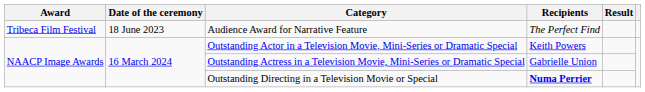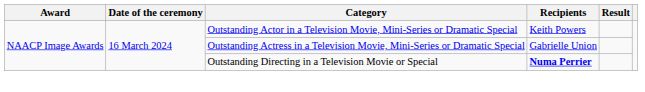 <table class="wikitable plainrowheaders sortable">
 <tr>
 <th scope="col">Award</th>
 <th scope="col">Date of the ceremony</th>
 <th scope="col">Category</th>
 <th scope="col">Recipients</th>
 <th scope="col">Result</th>
 <th class="unsortable" scope="col"></th>
-</tr>
-<tr>
-<td><a href='#'>Tribeca Film Festival</a></td>
-<td>18 June 2023</td>
-<td>Audience Award for Narrative Feature</td>
-<td><em>The Perfect Find</em></td>
-<td></td>
-<td></td>
 </tr>
 <tr>
 <td rowspan="3" scope="row"><a href='#'>NAACP Image Awards</a></td>
 <td rowspan="3"><a href='#'>16 March 2024</a></td>
 <td><a href='#'>Outstanding Actor in a Television Movie, Mini-Series or Dramatic Special</a></td>
 <td><a href='#'>Keith Powers</a></td>
 <td></td>
 <td rowspan="3"></td>
 </tr>
 <tr>
 <td><a href='#'>Outstanding Actress in a Television Movie, Mini-Series or Dramatic Special</a></td>
 <td><a href='#'>Gabrielle Union</a></td>
 <td></td>
 </tr>
 <tr>
 <td>Outstanding Directing in a Television Movie or Special</td>
 <td><strong><a href='#'>Numa Perrier</a></strong></td>
 <td></td>
 </tr>
 </table>
